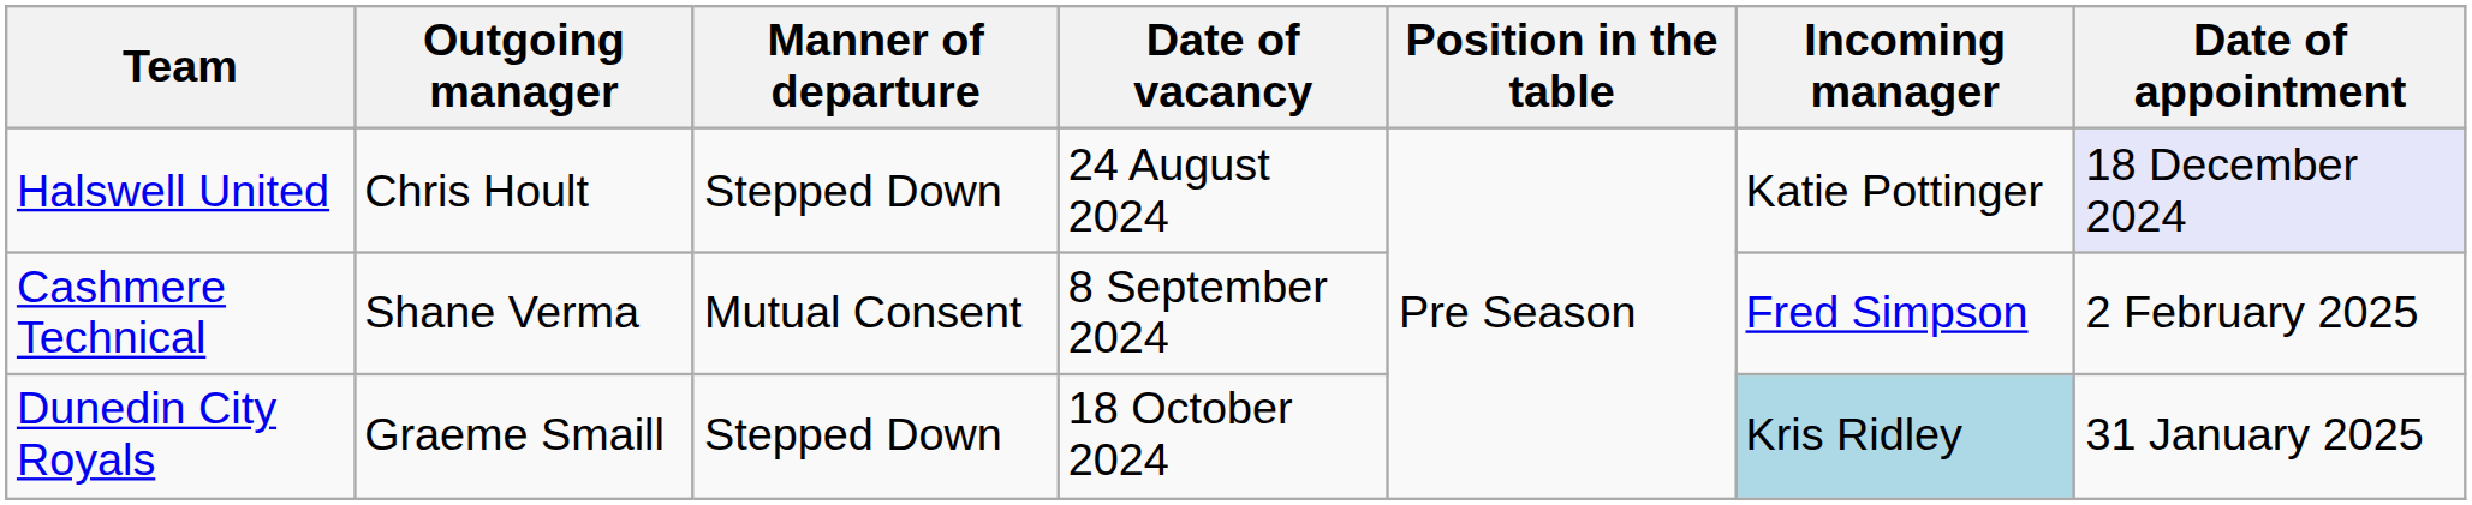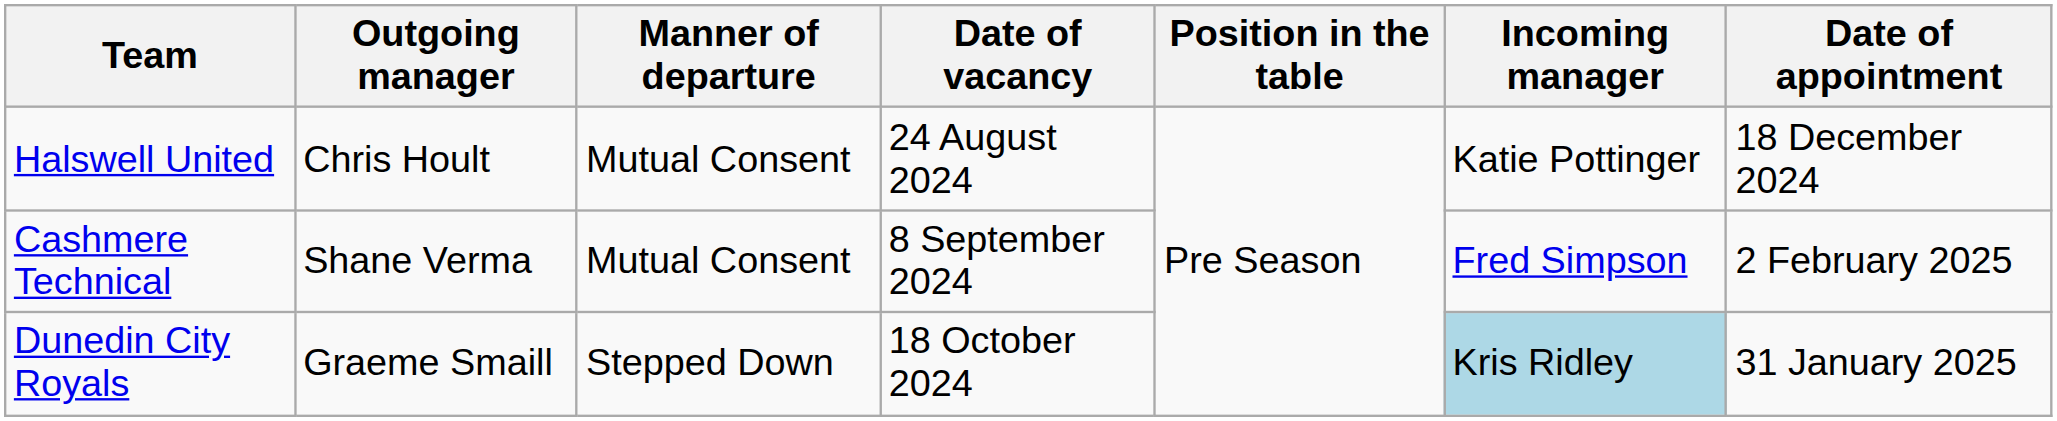 <table class="wikitable">
 <tr>
 <th>Team</th>
 <th>Outgoing manager</th>
 <th>Manner of departure</th>
 <th>Date of vacancy</th>
 <th>Position in the table</th>
 <th>Incoming manager</th>
 <th>Date of appointment</th>
 </tr>
 <tr>
 <td><a href='#'>Halswell United</a></td>
 <td>Chris Hoult</td>
-<td>Stepped Down</td>
+<td>Mutual Consent</td>
 <td>24 August 2024</td>
 <td rowspan=10>Pre Season</td>
 <td>Katie Pottinger</td>
-<td style="background: lavender;">18 December 2024</td>
+<td>18 December 2024</td>
 </tr>
 <tr>
 <td><a href='#'>Cashmere Technical</a></td>
 <td>Shane Verma</td>
 <td>Mutual Consent</td>
 <td>8 September 2024</td>
 <td> <a href='#'>Fred Simpson</a></td>
 <td>2 February 2025</td>
 </tr>
 <tr>
 <td><a href='#'>Dunedin City Royals</a></td>
 <td> Graeme Smaill</td>
 <td>Stepped Down</td>
 <td>18 October 2024</td>
 <td style="background: lightblue;"> Kris Ridley</td>
 <td>31 January 2025</td>
 </tr>
 </table>
